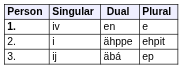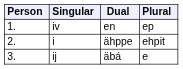 <table style="border: 1px #000000 solid; border-collapse: collapse;">
 <tr>
 <th style="border: 1px #000000 solid; padding: 2px 10px 2px 4px; background-color: #EFEFFF;">Person</th>
 <th style="border: 1px #000000 solid; padding: 2px 10px 2px 4px; background-color: #EFEFFF;">Singular</th>
 <th style="border: 1px #000000 solid; padding: 2px 10px 2px 4px; background-color: #EFEFFF;">Dual</th>
 <th style="border: 1px #000000 solid; padding: 2px 10px 2px 4px; background-color: #EFEFFF;">Plural</th>
 </tr>
 <tr>
-<td style="border: 1px #000000 solid; padding: 2px 10px 2px 4px;"><strong>1.</strong></td>
+<td style="border: 1px #000000 solid; padding: 2px 10px 2px 4px;">1.</td>
 <td style="border: 1px #000000 solid; padding: 2px 10px 2px 4px;">iv</td>
 <td style="border: 1px #000000 solid; padding: 2px 10px 2px 4px;">en</td>
-<td style="border: 1px #000000 solid; padding: 2px 10px 2px 4px;">e</td>
+<td style="border: 1px #000000 solid; padding: 2px 10px 2px 4px;">ep</td>
 </tr>
 <tr>
 <td style="border: 1px #000000 solid; padding: 2px 10px 2px 4px;">2.</td>
 <td style="border: 1px #000000 solid; padding: 2px 10px 2px 4px;">i</td>
 <td style="border: 1px #000000 solid; padding: 2px 10px 2px 4px;">ähppe</td>
 <td style="border: 1px #000000 solid; padding: 2px 10px 2px 4px;">ehpit</td>
 </tr>
 <tr>
 <td style="border: 1px #000000 solid; padding: 2px 10px 2px 4px;">3.</td>
 <td style="border: 1px #000000 solid; padding: 2px 10px 2px 4px;">ij</td>
 <td style="border: 1px #000000 solid; padding: 2px 10px 2px 4px;">äbá</td>
-<td style="border: 1px #000000 solid; padding: 2px 10px 2px 4px;">ep</td>
+<td style="border: 1px #000000 solid; padding: 2px 10px 2px 4px;">e</td>
 </tr>
 </table>
